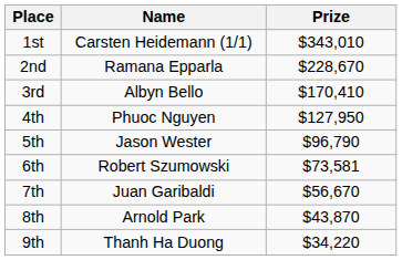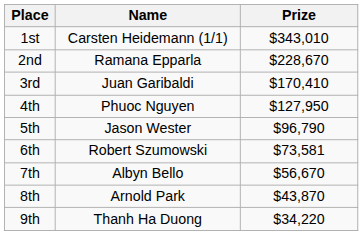 <table class="wikitable">
 <tr>
 <th width="50">Place</th>
 <th width="200">Name</th>
 <th width="125">Prize</th>
 </tr>
 <tr>
 <td align=center>1st</td>
 <td align=center> Carsten Heidemann (1/1)</td>
 <td align=center>$343,010</td>
 </tr>
 <tr>
 <td align=center>2nd</td>
 <td align=center> Ramana Epparla</td>
 <td align=center>$228,670</td>
 </tr>
 <tr>
 <td align=center>3rd</td>
-<td align=center> Albyn Bello</td>
+<td align=center> Juan Garibaldi</td>
 <td align=center>$170,410</td>
 </tr>
 <tr>
 <td align=center>4th</td>
 <td align=center> Phuoc Nguyen</td>
 <td align=center>$127,950</td>
 </tr>
 <tr>
 <td align=center>5th</td>
 <td align=center> Jason Wester</td>
 <td align=center>$96,790</td>
 </tr>
 <tr>
 <td align=center>6th</td>
 <td align=center> Robert Szumowski</td>
 <td align=center>$73,581</td>
 </tr>
 <tr>
 <td align=center>7th</td>
-<td align=center> Juan Garibaldi</td>
+<td align=center> Albyn Bello</td>
 <td align=center>$56,670</td>
 </tr>
 <tr>
 <td align=center>8th</td>
 <td align=center> Arnold Park</td>
 <td align=center>$43,870</td>
 </tr>
 <tr>
 <td align=center>9th</td>
 <td align=center> Thanh Ha Duong</td>
 <td align=center>$34,220</td>
 </tr>
 </table>
